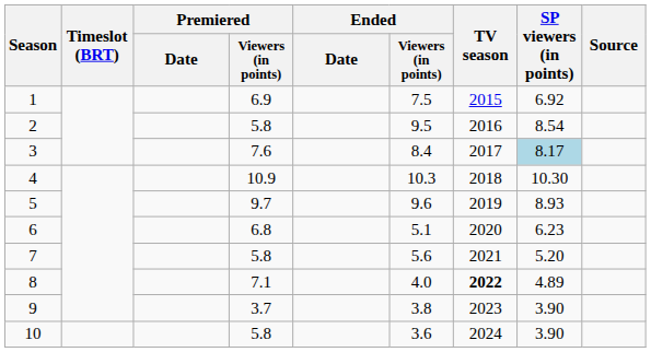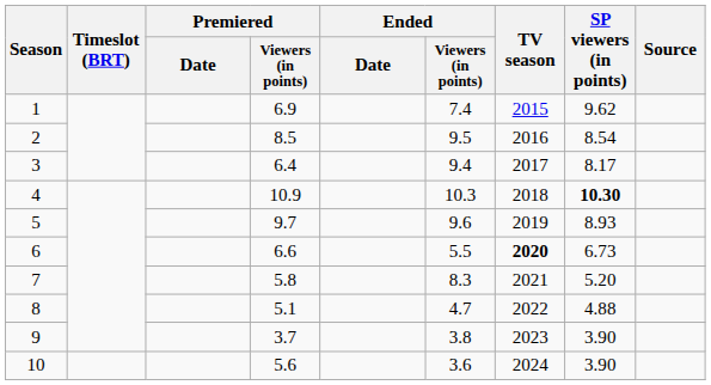 <table class="wikitable" style="text-align:center; width:100%;">
 <tr>
 <th rowspan=2>Season</th>
 <th rowspan=2>Timeslot (<a href='#'>BRT</a>)</th>
 <th colspan=2 width="25%">Premiered</th>
 <th colspan=2 width="25%">Ended</th>
 <th rowspan=2 width="10%">TV season</th>
 <th rowspan=2 width="10%"><a href='#'>SP</a> viewers<br>(in points)</th>
 <th rowspan=2 width="10%">Source</th>
 </tr>
 <tr>
 <th>Date</th>
 <th span style="width:10%; font-size:smaller; font-weight:bold; line-height:100%;">Viewers<br>(in points)</th>
 <th>Date</th>
 <th span style="width:10%; font-size:smaller; font-weight:bold; line-height:100%;">Viewers<br>(in points)</th>
 </tr>
 <tr>
 <td>1</td>
 <td rowspan=3></td>
 <td></td>
 <td>6.9</td>
 <td></td>
-<td>7.5</td>
+<td>7.4</td>
 <td><a href='#'>2015</a></td>
-<td>6.92</td>
+<td>9.62</td>
 <td><br></td>
 </tr>
 <tr>
 <td>2</td>
 <td></td>
-<td>5.8</td>
+<td>8.5</td>
 <td></td>
 <td>9.5</td>
 <td>2016</td>
 <td>8.54</td>
 <td><br></td>
 </tr>
 <tr>
 <td>3</td>
 <td></td>
-<td>7.6</td>
+<td>6.4</td>
 <td></td>
-<td>8.4</td>
+<td>9.4</td>
 <td>2017</td>
-<td style="background: lightblue;">8.17</td>
+<td>8.17</td>
 <td><br></td>
 </tr>
 <tr>
 <td>4</td>
 <td rowspan=6></td>
 <td></td>
 <td>10.9</td>
 <td></td>
 <td>10.3</td>
 <td>2018</td>
-<td>10.30</td>
+<td><strong>10.30</strong></td>
 <td><br></td>
 </tr>
 <tr>
 <td>5</td>
 <td></td>
 <td>9.7</td>
 <td></td>
 <td>9.6</td>
 <td>2019</td>
 <td>8.93</td>
 <td><br></td>
 </tr>
 <tr>
 <td>6</td>
 <td></td>
-<td>6.8</td>
+<td>6.6</td>
 <td></td>
-<td>5.1</td>
-<td>2020</td>
-<td>6.23</td>
+<td>5.5</td>
+<td><strong>2020</strong></td>
+<td>6.73</td>
 <td><br></td>
 </tr>
 <tr>
 <td>7</td>
 <td></td>
 <td>5.8</td>
 <td></td>
-<td>5.6</td>
+<td>8.3</td>
 <td>2021</td>
 <td>5.20</td>
 <td><br></td>
 </tr>
 <tr>
 <td>8</td>
 <td></td>
-<td>7.1</td>
+<td>5.1</td>
 <td></td>
-<td>4.0</td>
-<td><strong>2022</strong></td>
-<td>4.89</td>
+<td>4.7</td>
+<td>2022</td>
+<td>4.88</td>
 <td><br></td>
 </tr>
 <tr>
 <td>9</td>
 <td></td>
 <td>3.7</td>
 <td></td>
 <td>3.8</td>
 <td>2023</td>
 <td>3.90</td>
 <td><br></td>
 </tr>
 <tr>
 <td>10</td>
 <td></td>
 <td></td>
-<td>5.8</td>
+<td>5.6</td>
 <td></td>
 <td>3.6</td>
 <td>2024</td>
 <td>3.90</td>
 <td><br></td>
 </tr>
 </table>
